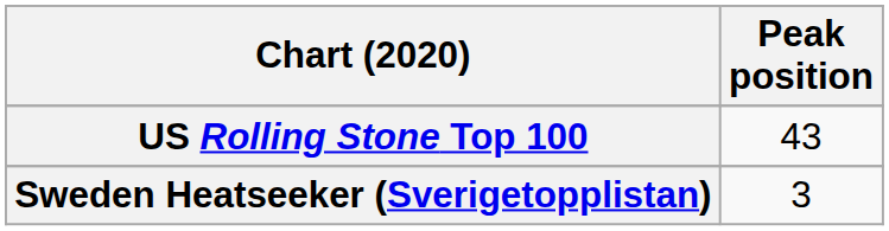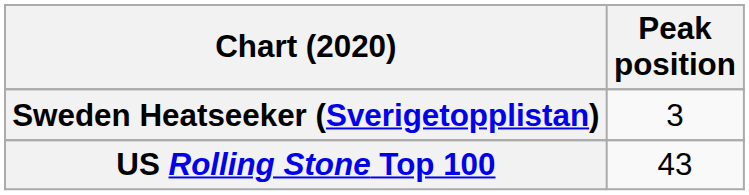 <table class="wikitable sortable plainrowheaders" style="text-align:center">
 <tr>
 <th scope="col">Chart (2020)</th>
 <th scope="col">Peak<br>position</th>
 </tr>
 <tr>
 </tr>
 <tr>
 </tr>
 <tr>
-<th scope="row">US <a href='#'><em>Rolling Stone</em> Top 100</a></th>
-<td>43</td>
+<th scope="row">Sweden Heatseeker (<a href='#'>Sverigetopplistan</a>)</th>
+<td>3</td>
 </tr>
 <tr>
 </tr>
 <tr>
 </tr>
 <tr>
 </tr>
 <tr>
 </tr>
 <tr>
-<th scope="row">Sweden Heatseeker (<a href='#'>Sverigetopplistan</a>)</th>
-<td>3</td>
+<th scope="row">US <a href='#'><em>Rolling Stone</em> Top 100</a></th>
+<td>43</td>
 </tr>
 </table>
